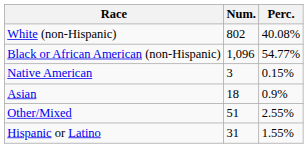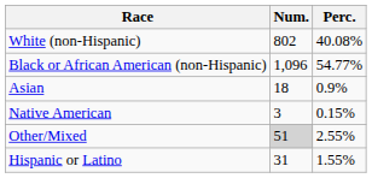 <table class="wikitable">
 <tr>
 <th>Race</th>
 <th>Num.</th>
 <th>Perc.</th>
 </tr>
 <tr>
 <td><a href='#'>White</a> (non-Hispanic)</td>
 <td>802</td>
 <td>40.08%</td>
 </tr>
 <tr>
 <td><a href='#'>Black or African American</a> (non-Hispanic)</td>
 <td>1,096</td>
 <td>54.77%</td>
 </tr>
 <tr>
+<td><a href='#'>Asian</a></td>
+<td>18</td>
+<td>0.9%</td>
+</tr>
+<tr>
 <td><a href='#'>Native American</a></td>
 <td>3</td>
 <td>0.15%</td>
 </tr>
 <tr>
-<td><a href='#'>Asian</a></td>
-<td>18</td>
-<td>0.9%</td>
-</tr>
-<tr>
 <td><a href='#'>Other/Mixed</a></td>
-<td>51</td>
+<td style="background: lightgrey;">51</td>
 <td>2.55%</td>
 </tr>
 <tr>
 <td><a href='#'>Hispanic</a> or <a href='#'>Latino</a></td>
 <td>31</td>
 <td>1.55%</td>
 </tr>
 </table>
